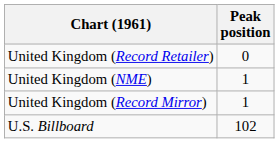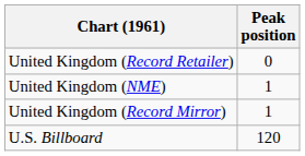 <table class="wikitable sortable">
 <tr>
 <th>Chart (1961)</th>
 <th>Peak<br>position</th>
 </tr>
 <tr>
 <td>United Kingdom (<em><a href='#'>Record Retailer</a></em>)</td>
 <td style="text-align:center;">0</td>
 </tr>
 <tr>
 <td>United Kingdom (<em><a href='#'>NME</a></em>)</td>
 <td style="text-align:center;">1</td>
 </tr>
 <tr>
 <td>United Kingdom (<a href='#'><em>Record Mirror</em></a>)</td>
 <td style="text-align:center;">1</td>
 </tr>
 <tr>
 <td>U.S. <em>Billboard</em> </td>
-<td style="text-align:center;">102</td>
+<td style="text-align:center;">120</td>
 </tr>
 </table>
